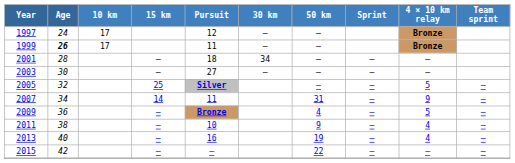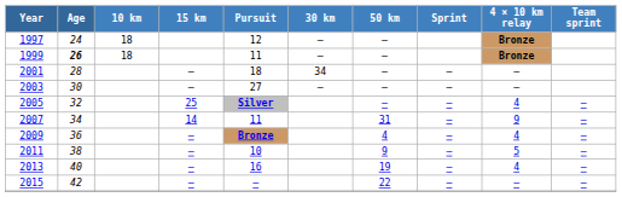 <table class="wikitable" style="font-size:95%; text-align:center; border:grey solid 1px; border-collapse:collapse; background:#ffffff;">
 <tr>
 <th style="background-color:#369; color:white; width:60px;"> Year </th>
 <th style="background-color:#369; color:white; width:40px;"> Age </th>
 <th style="background-color:#4180be; color:white; width:75px;"> 10 km </th>
 <th style="background-color:#4180be; color:white; width:75px;"> 15 km </th>
 <th style="background-color:#4180be; color:white; width:75px;"> Pursuit </th>
 <th style="background-color:#4180be; color:white; width:75px;"> 30 km </th>
 <th style="background-color:#4180be; color:white; width:75px;"> 50 km </th>
 <th style="background-color:#4180be; color:white; width:75px;"> Sprint </th>
 <th style="background-color:#4180be; color:white; width:75px;"> 4 × 10 km <br> relay </th>
 <th style="background-color:#4180be; color:white; width:75px;"> Team <br> sprint </th>
 </tr>
 <tr>
 <td><a href='#'>1997</a></td>
 <td><em>24</em></td>
-<td>17</td>
+<td>18</td>
 <td></td>
 <td>12</td>
 <td>—</td>
 <td>—</td>
 <td></td>
 <td bgcolor="cc9966"><strong>Bronze</strong></td>
 <td></td>
 </tr>
 <tr>
 <td><a href='#'>1999</a></td>
 <td><strong><em>26</em></strong></td>
-<td>17</td>
+<td>18</td>
 <td></td>
 <td>11</td>
 <td>—</td>
 <td>—</td>
 <td></td>
 <td bgcolor="cc9966"><strong>Bronze</strong></td>
 <td></td>
 </tr>
 <tr>
 <td><a href='#'>2001</a></td>
 <td><em>28</em></td>
 <td></td>
 <td>—</td>
 <td>18</td>
 <td>34</td>
 <td>—</td>
 <td>—</td>
 <td>—</td>
 <td></td>
 </tr>
 <tr>
 <td><a href='#'>2003</a></td>
 <td><em>30</em></td>
 <td></td>
 <td>—</td>
 <td>27</td>
 <td>—</td>
 <td>—</td>
 <td>—</td>
 <td>—</td>
 <td></td>
 </tr>
 <tr>
 <td><a href='#'>2005</a></td>
 <td><em>32</em></td>
 <td></td>
 <td><a href='#'>25</a></td>
 <td style="background:silver;"><a href='#'><strong>Silver</strong></a></td>
 <td></td>
 <td><a href='#'>—</a></td>
 <td><a href='#'>—</a></td>
-<td><a href='#'>5</a></td>
+<td><a href='#'>4</a></td>
 <td><a href='#'>—</a></td>
 </tr>
 <tr>
 <td><a href='#'>2007</a></td>
 <td><em>34</em></td>
 <td></td>
 <td><a href='#'>14</a></td>
 <td><a href='#'>11</a></td>
 <td></td>
 <td><a href='#'>31</a></td>
 <td><a href='#'>—</a></td>
 <td><a href='#'>9</a></td>
 <td><a href='#'>—</a></td>
 </tr>
 <tr>
 <td><a href='#'>2009</a></td>
 <td><em>36</em></td>
 <td></td>
 <td><a href='#'>—</a></td>
 <td bgcolor="cc9966"><a href='#'><strong>Bronze</strong></a></td>
 <td></td>
 <td><a href='#'>4</a></td>
 <td><a href='#'>—</a></td>
-<td><a href='#'>5</a></td>
+<td><a href='#'>4</a></td>
 <td><a href='#'>—</a></td>
 </tr>
 <tr>
 <td><a href='#'>2011</a></td>
 <td><em>38</em></td>
 <td></td>
 <td><a href='#'>—</a></td>
 <td><a href='#'>10</a></td>
 <td></td>
 <td><a href='#'>9</a></td>
 <td><a href='#'>—</a></td>
-<td><a href='#'>4</a></td>
+<td><a href='#'>5</a></td>
 <td><a href='#'>—</a></td>
 </tr>
 <tr>
 <td><a href='#'>2013</a></td>
 <td><em>40</em></td>
 <td></td>
 <td><a href='#'>—</a></td>
 <td><a href='#'>16</a></td>
 <td></td>
 <td><a href='#'>19</a></td>
 <td><a href='#'>—</a></td>
 <td><a href='#'>4</a></td>
 <td><a href='#'>—</a></td>
 </tr>
 <tr>
 <td><a href='#'>2015</a></td>
 <td><em>42</em></td>
 <td></td>
 <td><a href='#'>—</a></td>
 <td><a href='#'>—</a></td>
 <td></td>
 <td><a href='#'>22</a></td>
 <td><a href='#'>—</a></td>
 <td><a href='#'>—</a></td>
 <td><a href='#'>—</a></td>
 </tr>
 <tr>
 </tr>
 </table>
